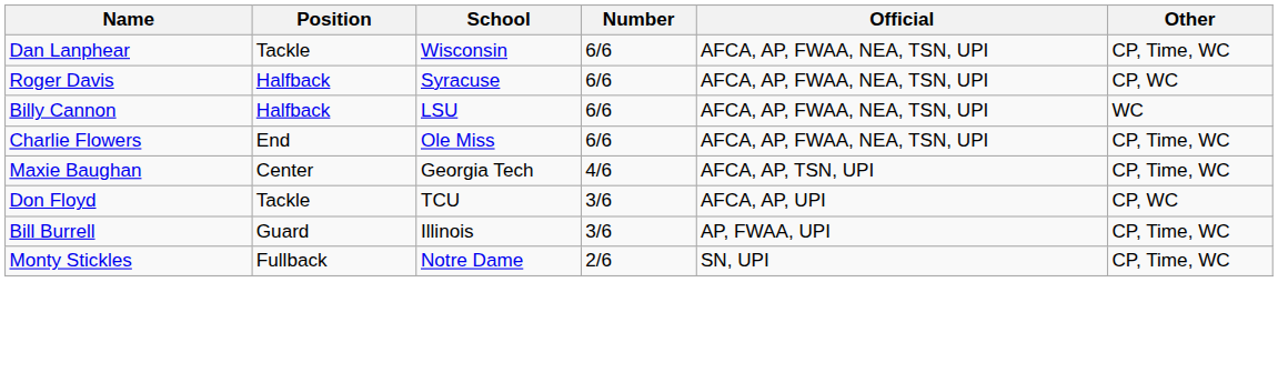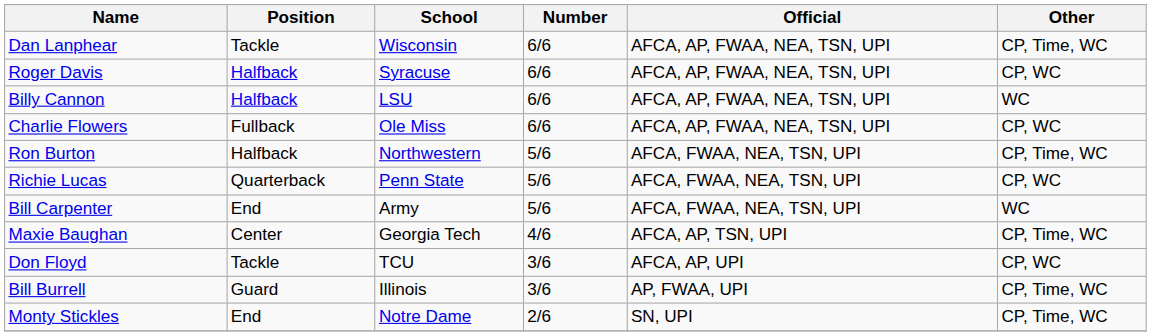 <table class="wikitable sortable">
 <tr>
 <th bgcolor="#DDDDFF" width="15%">Name</th>
 <th bgcolor="#DDDDFF" width="10%">Position</th>
 <th bgcolor="#DDDDFF" width="10%">School</th>
 <th bgcolor="#DDDDFF" width="7%">Number</th>
 <th bgcolor="#DDDDFF" width="25%">Official</th>
 <th bgcolor="#DDDDFF" width="10%">Other</th>
 </tr>
 <tr align="left">
 <td><a href='#'>Dan Lanphear</a></td>
 <td>Tackle</td>
 <td><a href='#'>Wisconsin</a></td>
 <td>6/6</td>
 <td>AFCA, AP, FWAA, NEA, TSN, UPI</td>
 <td>CP, Time, WC</td>
 </tr>
 <tr align="left">
 <td><a href='#'>Roger Davis</a></td>
 <td><a href='#'>Halfback</a></td>
 <td><a href='#'>Syracuse</a></td>
 <td>6/6</td>
 <td>AFCA, AP, FWAA, NEA, TSN, UPI</td>
 <td>CP, WC</td>
 </tr>
 <tr align="left">
 <td><a href='#'>Billy Cannon</a></td>
 <td><a href='#'>Halfback</a></td>
 <td><a href='#'>LSU</a></td>
 <td>6/6</td>
 <td>AFCA, AP, FWAA, NEA, TSN, UPI</td>
 <td>WC</td>
 </tr>
 <tr align="left">
 <td><a href='#'>Charlie Flowers</a></td>
-<td>End</td>
+<td>Fullback</td>
 <td><a href='#'>Ole Miss</a></td>
 <td>6/6</td>
 <td>AFCA, AP, FWAA, NEA, TSN, UPI</td>
+<td>CP, WC</td>
+</tr>
+<tr align="left">
+<td><a href='#'>Ron Burton</a></td>
+<td>Halfback</td>
+<td><a href='#'>Northwestern</a></td>
+<td>5/6</td>
+<td>AFCA, FWAA, NEA, TSN, UPI</td>
 <td>CP, Time, WC</td>
+</tr>
+<tr align="left">
+<td><a href='#'>Richie Lucas</a></td>
+<td>Quarterback</td>
+<td><a href='#'>Penn State</a></td>
+<td>5/6</td>
+<td>AFCA, FWAA, NEA, TSN, UPI</td>
+<td>CP, WC</td>
+</tr>
+<tr align="left">
+<td><a href='#'>Bill Carpenter</a></td>
+<td>End</td>
+<td>Army</td>
+<td>5/6</td>
+<td>AFCA, FWAA, NEA, TSN, UPI</td>
+<td>WC</td>
 </tr>
 <tr align="left">
 <td><a href='#'>Maxie Baughan</a></td>
 <td>Center</td>
 <td>Georgia Tech</td>
 <td>4/6</td>
 <td>AFCA, AP, TSN, UPI</td>
 <td>CP, Time, WC</td>
 </tr>
 <tr align="left">
 <td><a href='#'>Don Floyd</a></td>
 <td>Tackle</td>
 <td>TCU</td>
 <td>3/6</td>
 <td>AFCA, AP, UPI</td>
 <td>CP, WC</td>
 </tr>
 <tr align="left">
 <td><a href='#'>Bill Burrell</a></td>
 <td>Guard</td>
 <td>Illinois</td>
 <td>3/6</td>
 <td>AP, FWAA, UPI</td>
 <td>CP, Time, WC</td>
 </tr>
 <tr align="left">
 <td><a href='#'>Monty Stickles</a></td>
-<td>Fullback</td>
+<td>End</td>
 <td><a href='#'>Notre Dame</a></td>
 <td>2/6</td>
 <td>SN, UPI</td>
 <td>CP, Time, WC</td>
 </tr>
 <tr align="left">
 </tr>
 </table>
